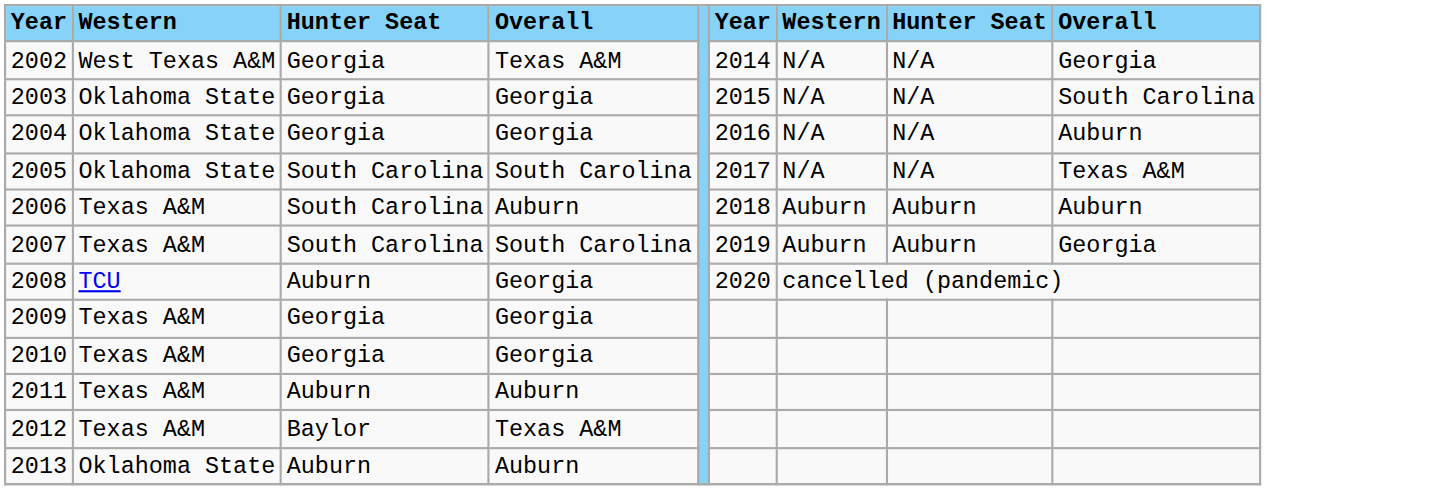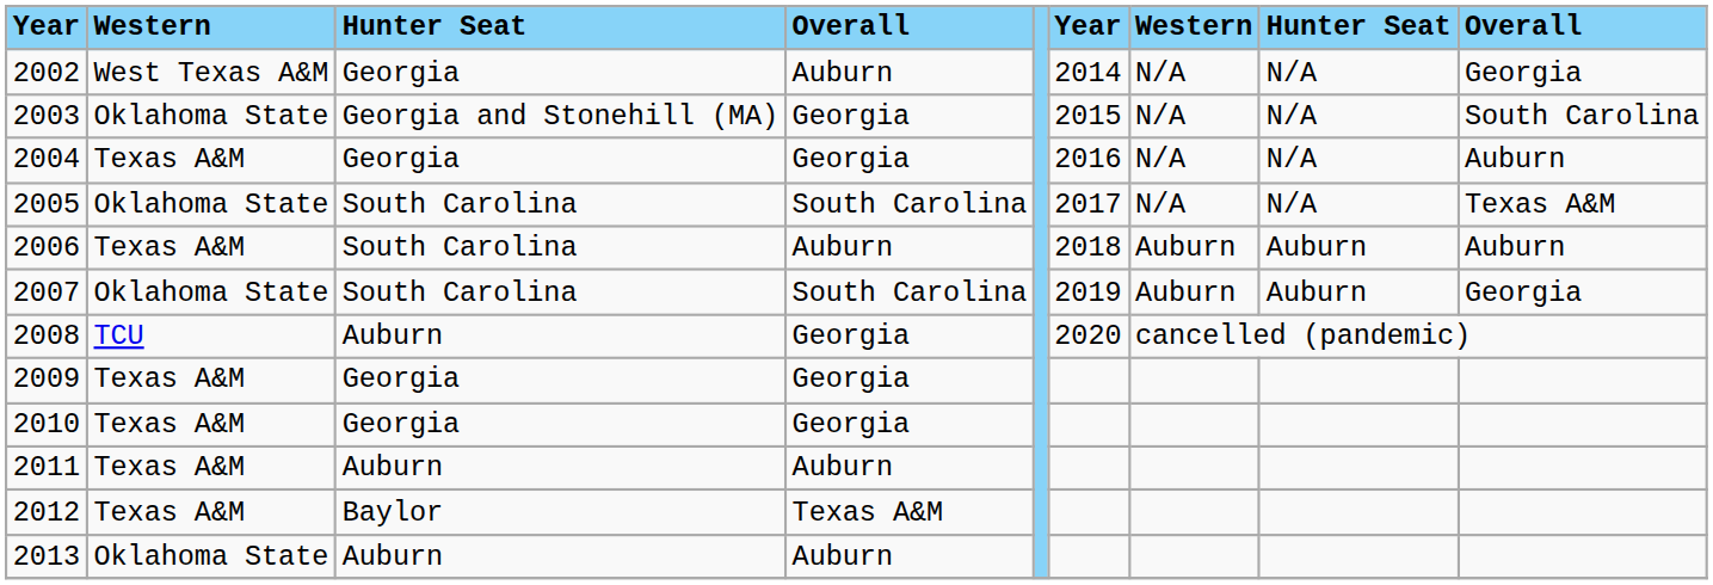 <table class="wikitable" style="font-size:85%;">
 <tr ! style="background-color: #87D3F8;">
 <td><strong>Year</strong></td>
 <td><strong>Western</strong></td>
 <td><strong>Hunter Seat</strong></td>
 <td><strong>Overall</strong></td>
 <td rowspan=13></td>
 <td><strong>Year</strong></td>
 <td><strong>Western</strong></td>
 <td><strong>Hunter Seat</strong></td>
 <td><strong>Overall</strong></td>
 </tr>
 <tr --->
 <td>2002</td>
 <td>West Texas A&M</td>
 <td>Georgia</td>
-<td>Texas A&M</td>
+<td>Auburn</td>
 <td>2014</td>
 <td>N/A</td>
 <td>N/A</td>
 <td>Georgia</td>
 </tr>
 <tr --->
 <td>2003</td>
 <td>Oklahoma State</td>
-<td>Georgia</td>
+<td>Georgia and Stonehill (MA)</td>
 <td>Georgia</td>
 <td>2015</td>
 <td>N/A</td>
 <td>N/A</td>
 <td>South Carolina</td>
 </tr>
 <tr --->
 <td>2004</td>
-<td>Oklahoma State</td>
+<td>Texas A&M</td>
 <td>Georgia</td>
 <td>Georgia</td>
 <td>2016</td>
 <td>N/A</td>
 <td>N/A</td>
 <td>Auburn</td>
 </tr>
 <tr --->
 <td>2005</td>
 <td>Oklahoma State</td>
 <td>South Carolina</td>
 <td>South Carolina</td>
 <td>2017</td>
 <td>N/A</td>
 <td>N/A</td>
 <td>Texas A&M</td>
 </tr>
 <tr --->
 <td>2006</td>
 <td>Texas A&M</td>
 <td>South Carolina</td>
 <td>Auburn</td>
 <td>2018</td>
 <td>Auburn</td>
 <td>Auburn</td>
 <td>Auburn</td>
 </tr>
 <tr --->
 <td>2007</td>
-<td>Texas A&M</td>
+<td>Oklahoma State</td>
 <td>South Carolina</td>
 <td>South Carolina</td>
 <td>2019</td>
 <td>Auburn</td>
 <td>Auburn</td>
 <td>Georgia</td>
 </tr>
 <tr --->
 <td>2008</td>
 <td><a href='#'>TCU</a></td>
 <td>Auburn</td>
 <td>Georgia</td>
 <td>2020</td>
 <td colspan="3">cancelled (pandemic)</td>
 </tr>
 <tr --->
 <td>2009</td>
 <td>Texas A&M</td>
 <td>Georgia</td>
 <td>Georgia</td>
 <td></td>
 <td></td>
 <td></td>
 <td></td>
 </tr>
 <tr --->
 <td>2010</td>
 <td>Texas A&M</td>
 <td>Georgia</td>
 <td>Georgia</td>
 <td></td>
 <td></td>
 <td></td>
 <td></td>
 </tr>
 <tr --->
 <td>2011</td>
 <td>Texas A&M</td>
 <td>Auburn</td>
 <td>Auburn</td>
 <td></td>
 <td></td>
 <td></td>
 <td></td>
 </tr>
 <tr --->
 <td>2012</td>
 <td>Texas A&M</td>
 <td>Baylor</td>
 <td>Texas A&M</td>
 <td></td>
 <td></td>
 <td></td>
 <td></td>
 </tr>
 <tr --->
 <td>2013</td>
 <td>Oklahoma State</td>
 <td>Auburn</td>
 <td>Auburn</td>
 <td></td>
 <td></td>
 <td></td>
 <td></td>
 </tr>
 <tr --->
 </tr>
 </table>
